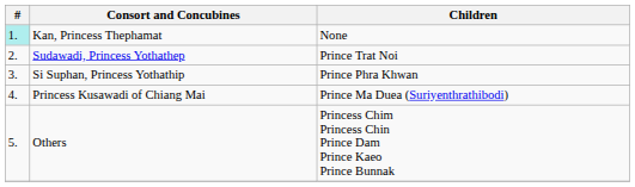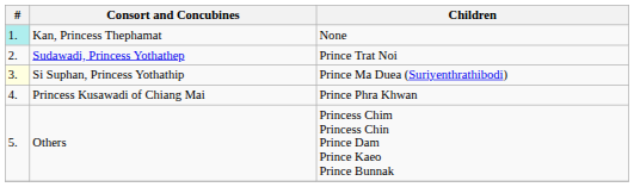 <table style="text-align:left" class="wikitable" width=50%>
 <tr>
 <th>#</th>
 <th>Consort and Concubines</th>
 <th>Children</th>
 </tr>
 <tr>
 <td style="background: paleturquoise;">1.</td>
 <td>Kan, Princess Thephamat</td>
 <td>None</td>
 </tr>
 <tr>
 <td>2.</td>
 <td><a href='#'>Sudawadi, Princess Yothathep</a></td>
 <td>Prince Trat Noi</td>
 </tr>
 <tr>
-<td>3.</td>
+<td style="background: lightyellow;">3.</td>
 <td>Si Suphan, Princess Yothathip</td>
-<td>Prince Phra Khwan</td>
+<td>Prince Ma Duea (<a href='#'>Suriyenthrathibodi</a>)</td>
 </tr>
 <tr>
 <td>4.</td>
 <td>Princess Kusawadi of Chiang Mai</td>
-<td>Prince Ma Duea (<a href='#'>Suriyenthrathibodi</a>)</td>
+<td>Prince Phra Khwan</td>
 </tr>
 <tr>
 <td>5.</td>
 <td>Others</td>
 <td>Princess Chim<br>Princess Chin<br>Prince Dam<br>Prince Kaeo<br>Prince Bunnak</td>
 </tr>
 <tr>
 </tr>
 </table>
